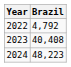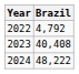 <table class="wikitable">
 <tr>
 <th>Year</th>
 <th>Brazil</th>
 </tr>
 <tr>
 <td>2022</td>
 <td>4,792</td>
 </tr>
 <tr>
 <td>2023</td>
 <td>40,408</td>
 </tr>
 <tr>
 <td>2024</td>
-<td>48,223</td>
+<td>48,222</td>
 </tr>
 </table>
